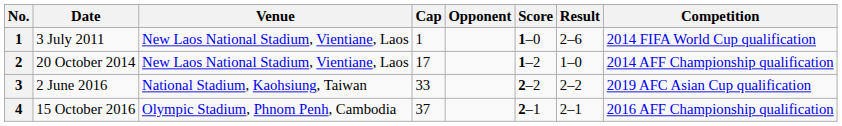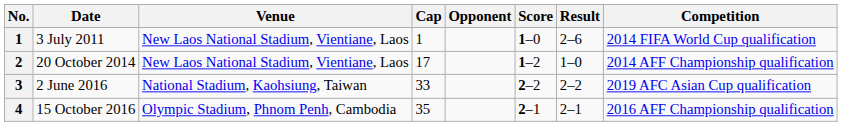 <table class="wikitable sortable plainrowheaders">
 <tr>
 <th scope=col>No.</th>
 <th scope=col data-sort-type=date>Date</th>
 <th scope=col>Venue</th>
 <th scope=col>Cap</th>
 <th scope=col>Opponent</th>
 <th scope=col>Score</th>
 <th scope=col>Result</th>
 <th scope=col>Competition</th>
 </tr>
 <tr>
 <th scope=row>1</th>
 <td>3 July 2011</td>
 <td><a href='#'>New Laos National Stadium</a>, <a href='#'>Vientiane</a>, Laos</td>
 <td>1</td>
 <td></td>
 <td><strong>1</strong>–0</td>
 <td>2–6 </td>
 <td><a href='#'>2014 FIFA World Cup qualification</a></td>
 </tr>
 <tr>
 <th scope=row>2</th>
 <td>20 October 2014</td>
 <td><a href='#'>New Laos National Stadium</a>, <a href='#'>Vientiane</a>, Laos</td>
 <td>17</td>
 <td></td>
 <td><strong>1</strong>–2</td>
 <td>1–0</td>
 <td><a href='#'>2014 AFF Championship qualification</a></td>
 </tr>
 <tr>
 <th scope=row>3</th>
 <td>2 June 2016</td>
 <td><a href='#'>National Stadium</a>, <a href='#'>Kaohsiung</a>, Taiwan</td>
 <td>33</td>
 <td></td>
 <td><strong>2</strong>–2</td>
 <td>2–2</td>
 <td><a href='#'>2019 AFC Asian Cup qualification</a></td>
 </tr>
 <tr>
 <th scope=row>4</th>
 <td>15 October 2016</td>
 <td><a href='#'>Olympic Stadium</a>, <a href='#'>Phnom Penh</a>, Cambodia</td>
-<td>37</td>
+<td>35</td>
 <td></td>
 <td><strong>2</strong>–1</td>
 <td>2–1</td>
 <td><a href='#'>2016 AFF Championship qualification</a></td>
 </tr>
 </table>
